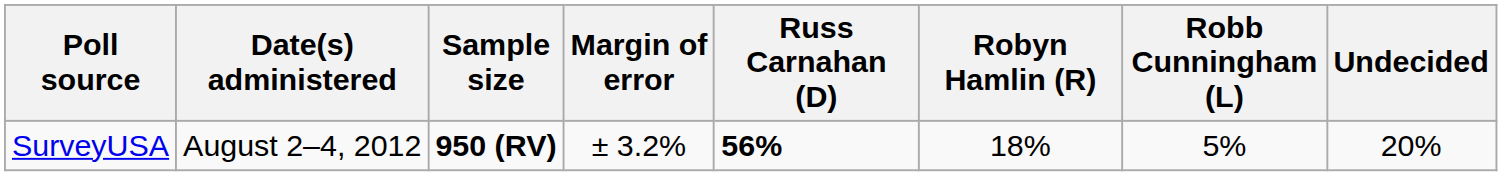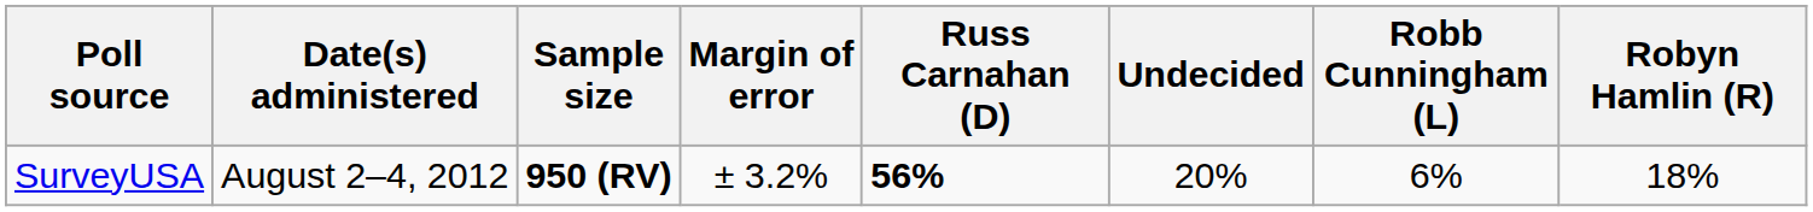 <table class="wikitable">
 <tr>
 <th>Poll<br>source</th>
 <th>Date(s)<br>administered</th>
 <th>Sample<br>size</th>
 <th>Margin of<br>error</th>
 <th style="width:100px;">Russ<br>Carnahan (D)</th>
+<th>Undecided</th>
+<th style="width:100px;">Robb<br>Cunningham (L)</th>
 <th style="width:100px;">Robyn<br>Hamlin (R)</th>
-<th style="width:100px;">Robb<br>Cunningham (L)</th>
-<th>Undecided</th>
 </tr>
 <tr>
 <td><a href='#'>SurveyUSA</a></td>
 <td align=center>August 2–4, 2012</td>
 <td align=center><strong>950 (RV)</strong></td>
 <td align=center>± 3.2%</td>
 <td><strong>56%</strong></td>
+<td align=center>20%</td>
+<td align=center>6%</td>
 <td align=center>18%</td>
-<td align=center>5%</td>
-<td align=center>20%</td>
 </tr>
 </table>
